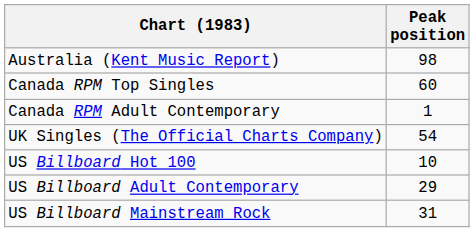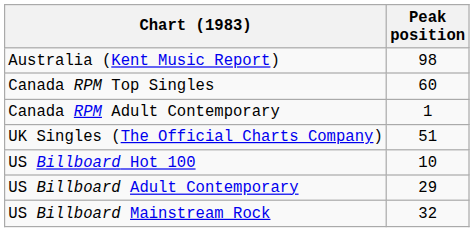 <table class="wikitable sortable">
 <tr>
 <th align="left">Chart (1983)</th>
 <th align="center">Peak<br>position</th>
 </tr>
 <tr>
 <td align="left">Australia (<a href='#'>Kent Music Report</a>)</td>
 <td align="center">98</td>
 </tr>
 <tr>
 <td>Canada <em>RPM</em> Top Singles</td>
 <td align="center">60</td>
 </tr>
 <tr>
 <td>Canada <em><a href='#'>RPM</a></em> Adult Contemporary</td>
 <td style="text-align:center;">1</td>
 </tr>
 <tr>
 <td align="left">UK Singles (<a href='#'>The Official Charts Company</a>)</td>
-<td align="center">54</td>
+<td align="center">51</td>
 </tr>
 <tr>
 <td align="left">US <a href='#'><em>Billboard</em> Hot 100</a></td>
 <td align="center">10</td>
 </tr>
 <tr>
 <td>US <em>Billboard</em> <a href='#'>Adult Contemporary</a></td>
 <td style="text-align:center;">29</td>
 </tr>
 <tr>
 <td align="left">US <em>Billboard</em> <a href='#'>Mainstream Rock</a></td>
-<td align="center">31</td>
+<td align="center">32</td>
 </tr>
 </table>
